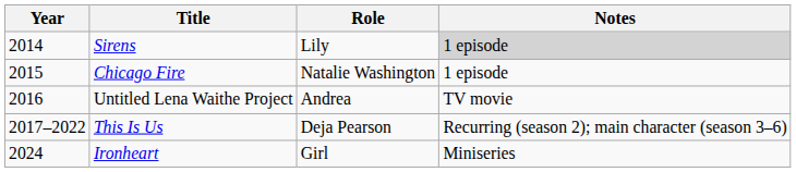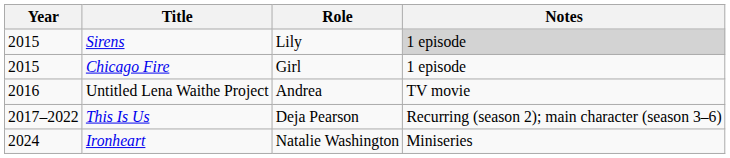 <table class="wikitable sortable">
 <tr>
 <th>Year</th>
 <th>Title</th>
 <th>Role</th>
 <th>Notes</th>
 </tr>
 <tr>
-<td>2014</td>
+<td>2015</td>
 <td><em><a href='#'>Sirens</a></em></td>
 <td>Lily</td>
 <td style="background: lightgrey;">1 episode</td>
 </tr>
 <tr>
 <td>2015</td>
 <td><em><a href='#'>Chicago Fire</a></em></td>
-<td>Natalie Washington</td>
+<td>Girl</td>
 <td>1 episode</td>
 </tr>
 <tr>
 <td>2016</td>
 <td>Untitled Lena Waithe Project</td>
 <td>Andrea</td>
 <td>TV movie</td>
 </tr>
 <tr>
 <td>2017–2022</td>
 <td><em><a href='#'>This Is Us</a></em></td>
 <td>Deja Pearson</td>
 <td>Recurring (season 2); main character (season 3–6)</td>
 </tr>
 <tr>
 <td>2024</td>
 <td><em><a href='#'>Ironheart</a></em></td>
-<td>Girl</td>
+<td>Natalie Washington</td>
 <td>Miniseries</td>
 </tr>
 </table>
